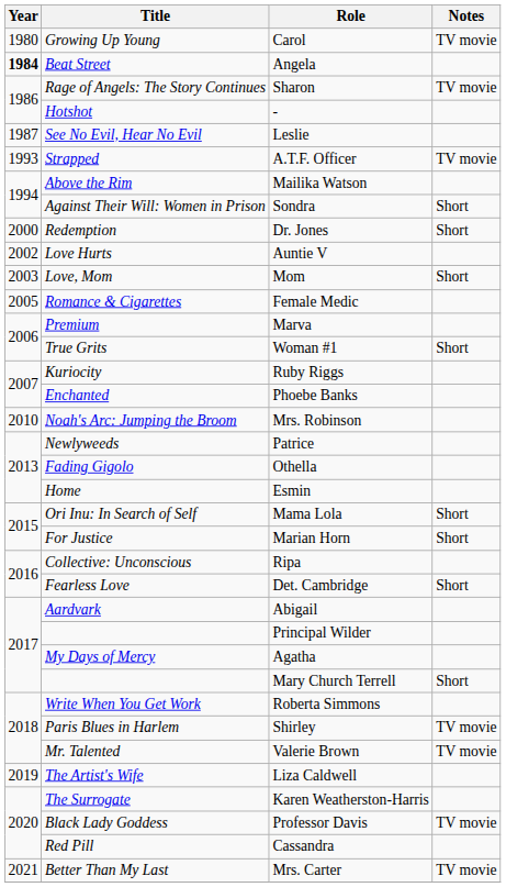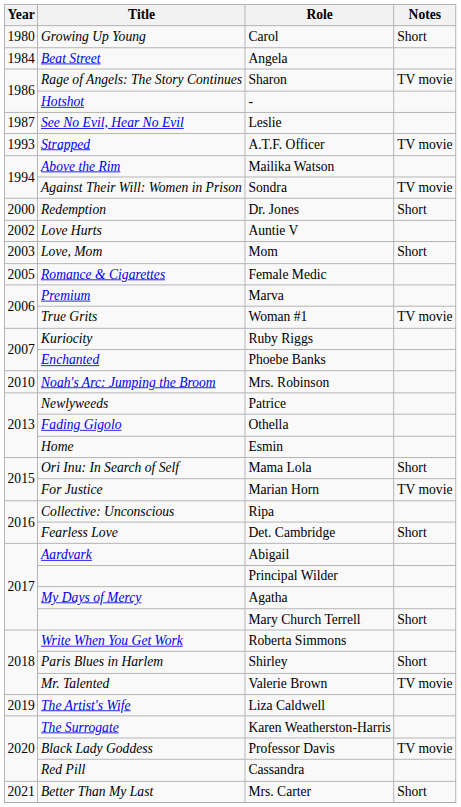 <table class="wikitable sortable">
 <tr>
 <th>Year</th>
 <th>Title</th>
 <th>Role</th>
 <th class="unsortable">Notes</th>
 </tr>
 <tr>
 <td>1980</td>
 <td><em>Growing Up Young</em></td>
 <td>Carol</td>
-<td>TV movie</td>
+<td>Short</td>
 </tr>
 <tr>
-<td><strong>1984</strong></td>
+<td>1984</td>
 <td><em><a href='#'>Beat Street</a></em></td>
 <td>Angela</td>
 <td></td>
 </tr>
 <tr>
 <td rowspan="2">1986</td>
 <td><em>Rage of Angels: The Story Continues</em></td>
 <td>Sharon</td>
 <td>TV movie</td>
 </tr>
 <tr>
 <td><em><a href='#'>Hotshot</a></em></td>
 <td>-</td>
 <td></td>
 </tr>
 <tr>
 <td>1987</td>
 <td><em><a href='#'>See No Evil, Hear No Evil</a></em></td>
 <td>Leslie</td>
 <td></td>
 </tr>
 <tr>
 <td>1993</td>
 <td><em><a href='#'>Strapped</a></em></td>
 <td>A.T.F. Officer</td>
 <td>TV movie</td>
 </tr>
 <tr>
 <td rowspan="2">1994</td>
 <td><em><a href='#'>Above the Rim</a></em></td>
 <td>Mailika Watson</td>
 <td></td>
 </tr>
 <tr>
 <td><em>Against Their Will: Women in Prison</em></td>
 <td>Sondra</td>
-<td>Short</td>
+<td>TV movie</td>
 </tr>
 <tr>
 <td>2000</td>
 <td><em>Redemption</em></td>
 <td>Dr. Jones</td>
 <td>Short</td>
 </tr>
 <tr>
 <td>2002</td>
 <td><em>Love Hurts</em></td>
 <td>Auntie V</td>
 <td></td>
 </tr>
 <tr>
 <td>2003</td>
 <td><em>Love, Mom</em></td>
 <td>Mom</td>
 <td>Short</td>
 </tr>
 <tr>
 <td>2005</td>
 <td><em><a href='#'>Romance & Cigarettes</a></em></td>
 <td>Female Medic</td>
 <td></td>
 </tr>
 <tr>
 <td rowspan="2">2006</td>
 <td><em><a href='#'>Premium</a></em></td>
 <td>Marva</td>
 <td></td>
 </tr>
 <tr>
 <td><em>True Grits</em></td>
 <td>Woman #1</td>
-<td>Short</td>
+<td>TV movie</td>
 </tr>
 <tr>
 <td rowspan="2">2007</td>
 <td><em>Kuriocity</em></td>
 <td>Ruby Riggs</td>
 <td></td>
 </tr>
 <tr>
 <td><em><a href='#'>Enchanted</a></em></td>
 <td>Phoebe Banks</td>
 <td></td>
 </tr>
 <tr>
 <td>2010</td>
 <td><em><a href='#'>Noah's Arc: Jumping the Broom</a></em></td>
 <td>Mrs. Robinson</td>
 <td></td>
 </tr>
 <tr>
 <td rowspan="3">2013</td>
 <td><em>Newlyweeds</em></td>
 <td>Patrice</td>
 <td></td>
 </tr>
 <tr>
 <td><em><a href='#'>Fading Gigolo</a></em></td>
 <td>Othella</td>
 <td></td>
 </tr>
 <tr>
 <td><em>Home</em></td>
 <td>Esmin</td>
 <td></td>
 </tr>
 <tr>
 <td rowspan="2">2015</td>
 <td><em>Ori Inu: In Search of Self</em></td>
 <td>Mama Lola</td>
 <td>Short</td>
 </tr>
 <tr>
 <td><em>For Justice</em></td>
 <td>Marian Horn</td>
-<td>Short</td>
+<td>TV movie</td>
 </tr>
 <tr>
 <td rowspan="2">2016</td>
 <td><em>Collective: Unconscious</em></td>
 <td>Ripa</td>
 <td></td>
 </tr>
 <tr>
 <td><em>Fearless Love</em></td>
 <td>Det. Cambridge</td>
 <td>Short</td>
 </tr>
 <tr>
 <td rowspan="4">2017</td>
 <td><em><a href='#'>Aardvark</a></em></td>
 <td>Abigail</td>
 <td></td>
 </tr>
 <tr>
 <td><em></em></td>
 <td>Principal Wilder</td>
 <td></td>
 </tr>
 <tr>
 <td><em><a href='#'>My Days of Mercy</a></em></td>
 <td>Agatha</td>
 <td></td>
 </tr>
 <tr>
 <td><em></em></td>
 <td>Mary Church Terrell</td>
 <td>Short</td>
 </tr>
 <tr>
 <td rowspan="3">2018</td>
 <td><em><a href='#'>Write When You Get Work</a></em></td>
 <td>Roberta Simmons</td>
 <td></td>
 </tr>
 <tr>
 <td><em>Paris Blues in Harlem</em></td>
 <td>Shirley</td>
-<td>TV movie</td>
+<td>Short</td>
 </tr>
 <tr>
 <td><em>Mr. Talented</em></td>
 <td>Valerie Brown</td>
 <td>TV movie</td>
 </tr>
 <tr>
 <td>2019</td>
 <td><em><a href='#'>The Artist's Wife</a></em></td>
 <td>Liza Caldwell</td>
 <td></td>
 </tr>
 <tr>
 <td rowspan="3">2020</td>
 <td><em><a href='#'>The Surrogate</a></em></td>
 <td>Karen Weatherston-Harris</td>
 <td></td>
 </tr>
 <tr>
 <td><em>Black Lady Goddess</em></td>
 <td>Professor Davis</td>
 <td>TV movie</td>
 </tr>
 <tr>
 <td><em>Red Pill</em></td>
 <td>Cassandra</td>
 <td></td>
 </tr>
 <tr>
 <td>2021</td>
 <td><em>Better Than My Last</em></td>
 <td>Mrs. Carter</td>
-<td>TV movie</td>
+<td>Short</td>
 </tr>
 <tr>
 </tr>
 </table>
